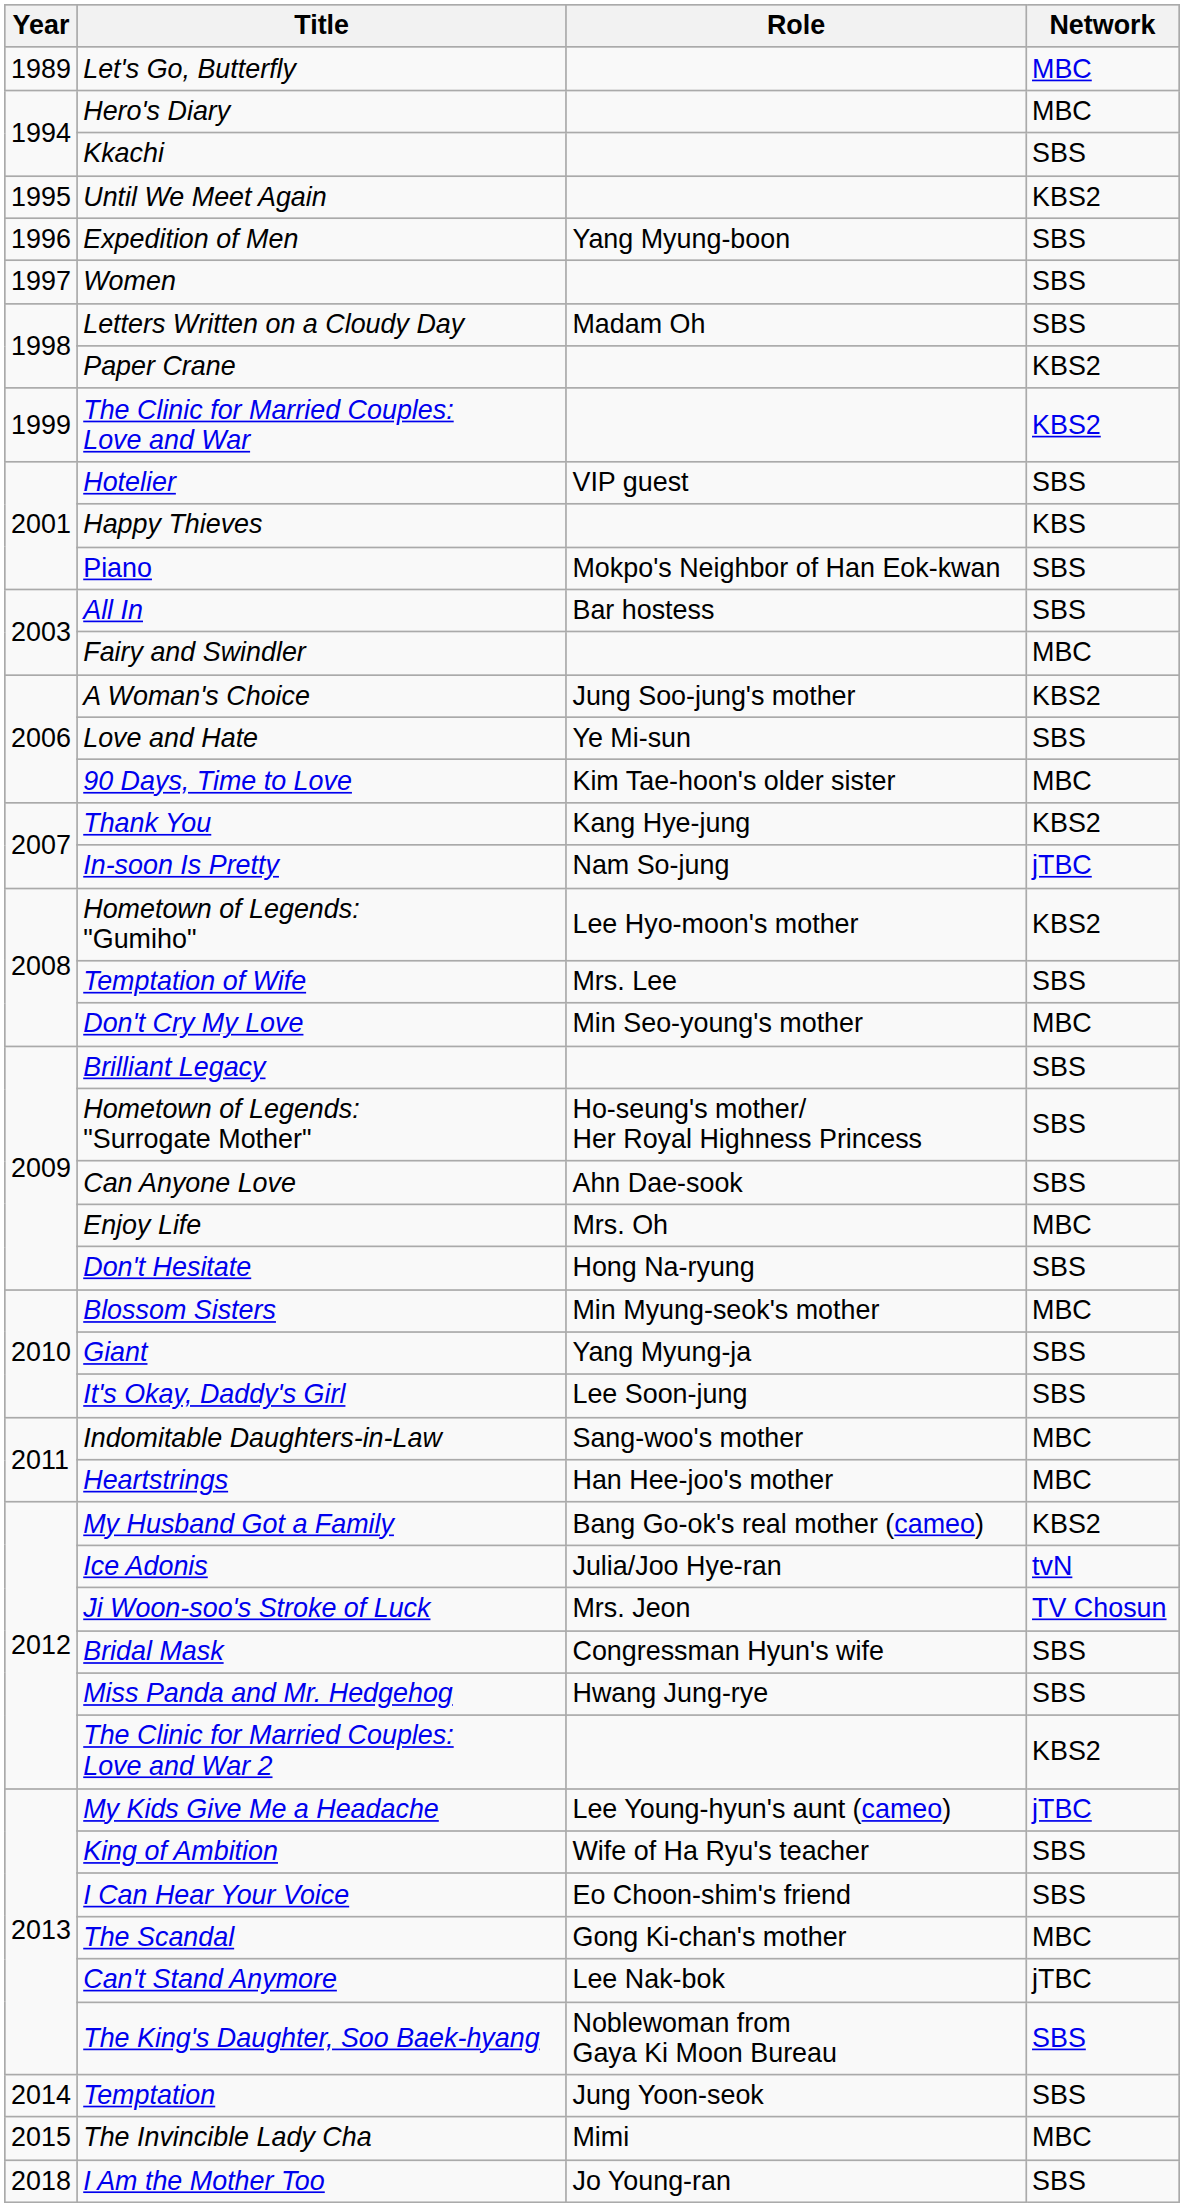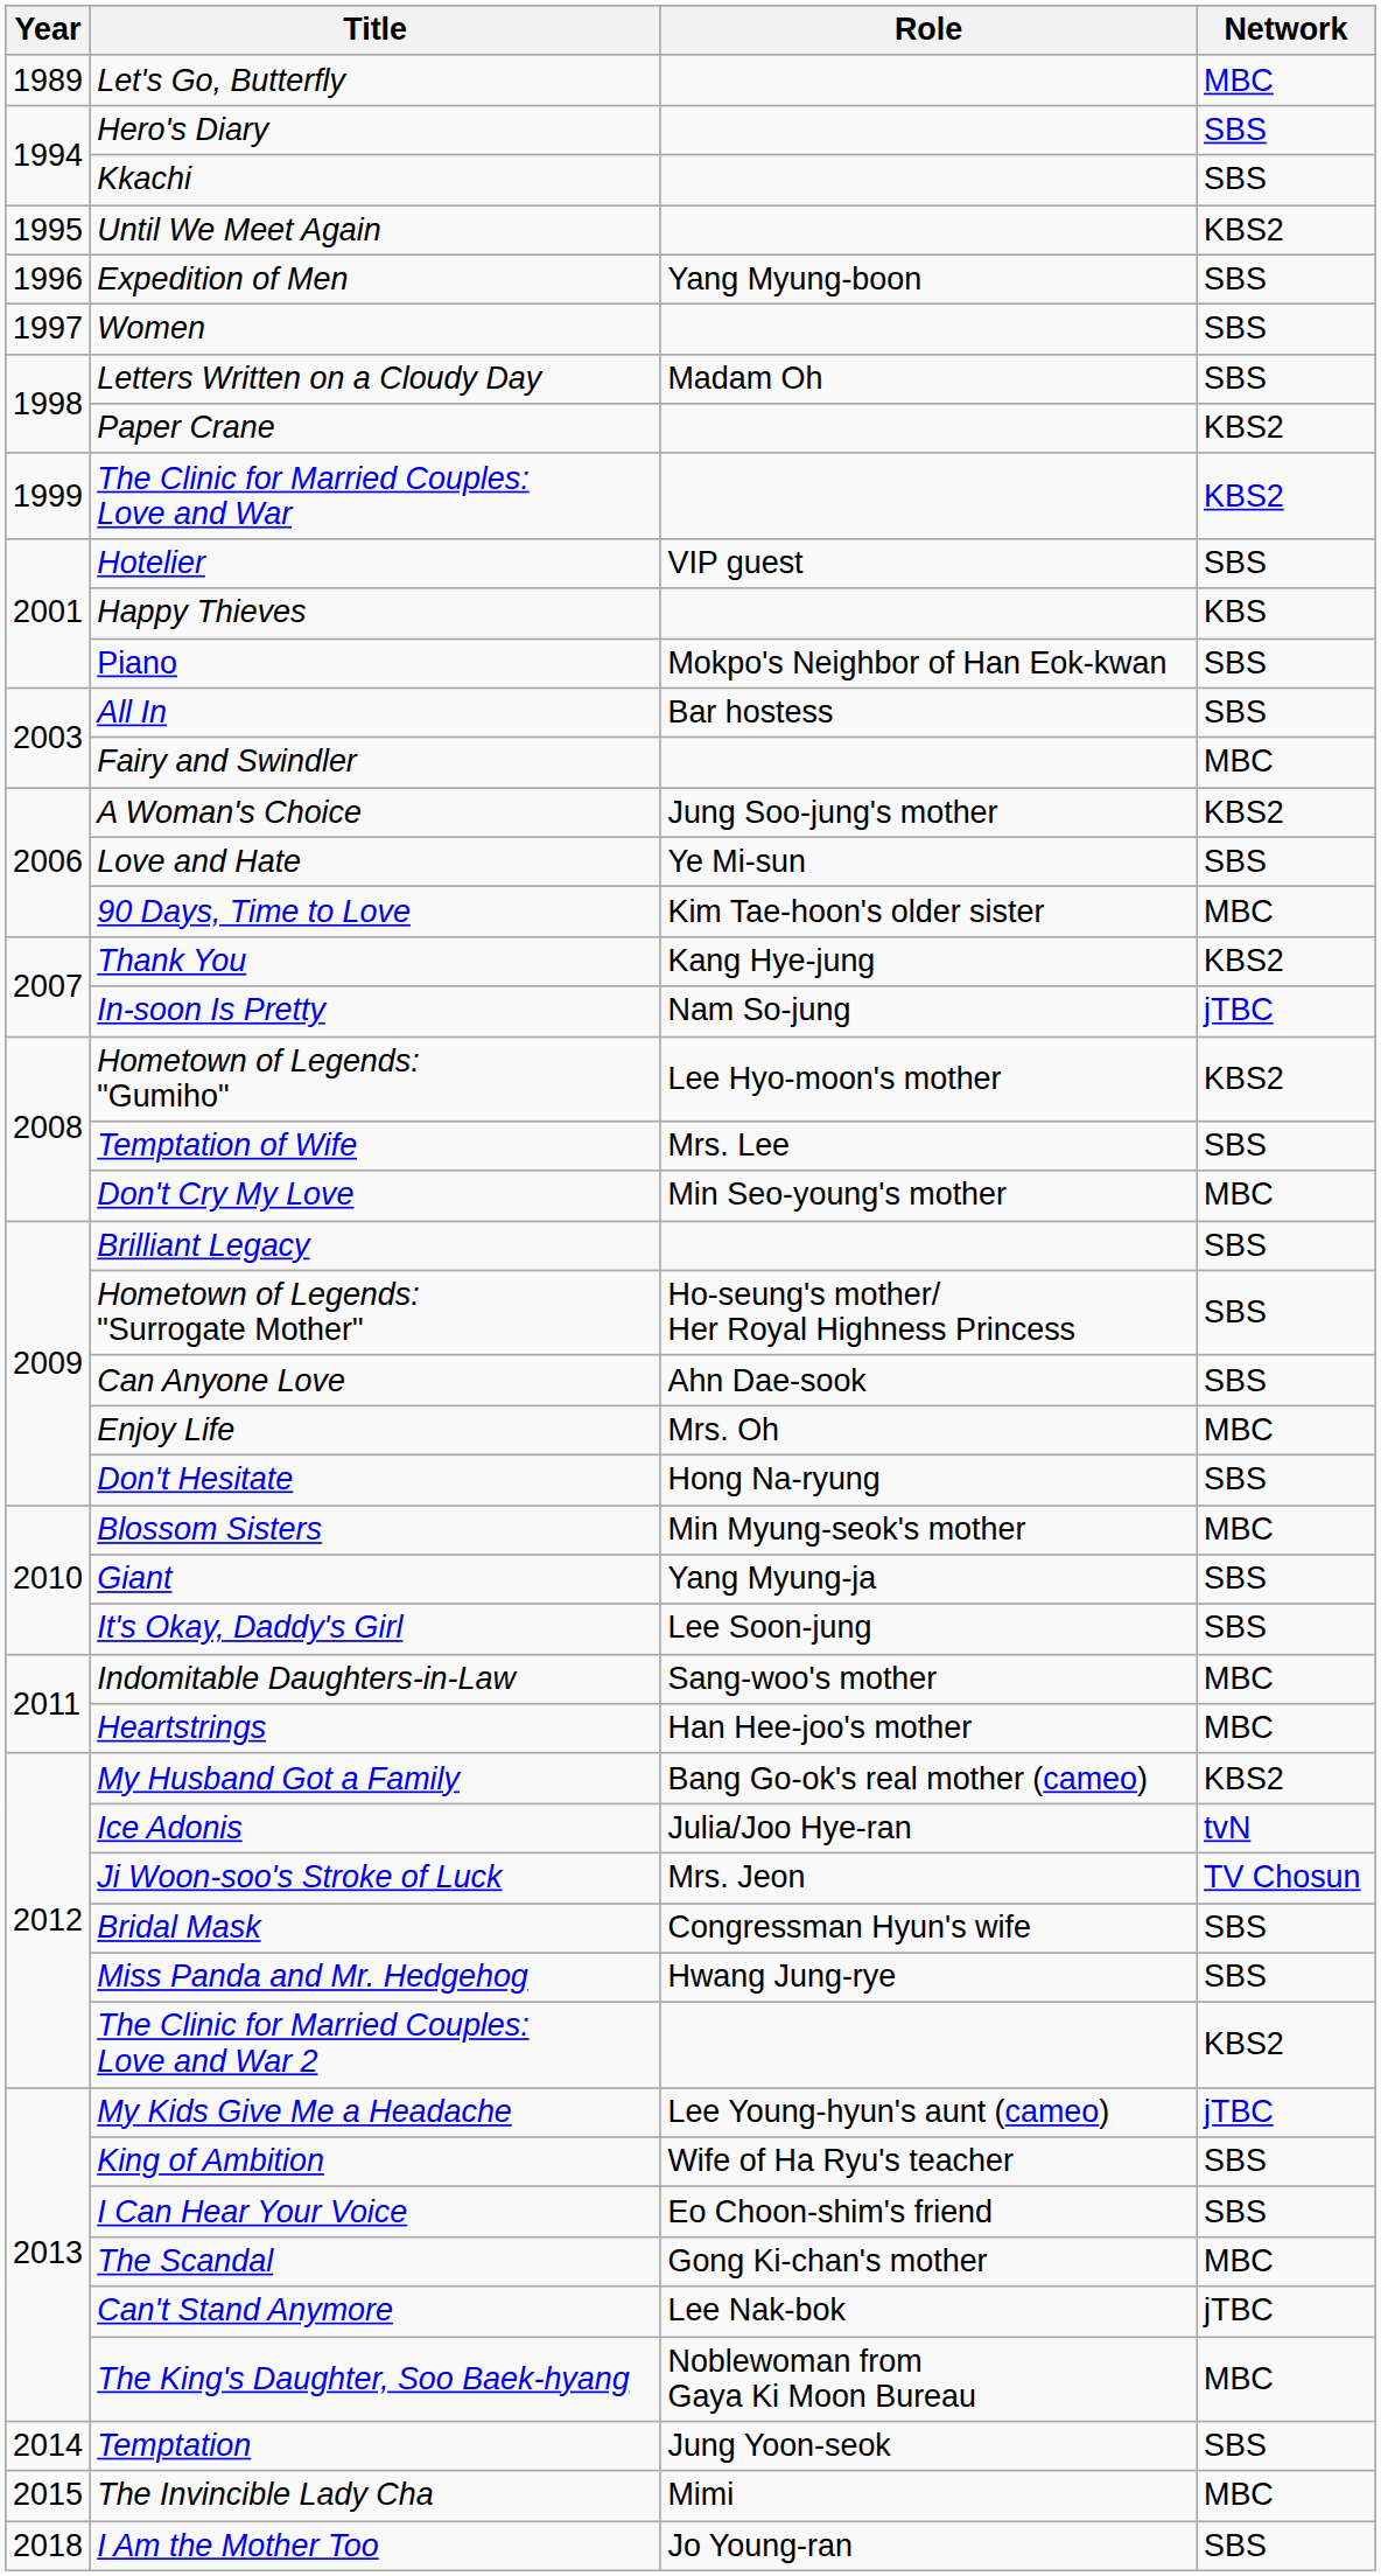 <table class="wikitable" style="width:700px">
 <tr>
 <th width=10>Year</th>
 <th>Title</th>
 <th>Role</th>
 <th>Network</th>
 </tr>
 <tr>
 <td>1989</td>
 <td><em>Let's Go, Butterfly</em></td>
 <td></td>
 <td><a href='#'>MBC</a></td>
 </tr>
 <tr>
 <td rowspan=2>1994</td>
 <td><em>Hero's Diary</em></td>
 <td></td>
-<td>MBC</td>
+<td><a href='#'>SBS</a></td>
 </tr>
 <tr>
 <td><em>Kkachi</em></td>
 <td></td>
 <td>SBS</td>
 </tr>
 <tr>
 <td>1995</td>
 <td><em>Until We Meet Again</em></td>
 <td></td>
 <td>KBS2</td>
 </tr>
 <tr>
 <td>1996</td>
 <td><em>Expedition of Men</em></td>
 <td>Yang Myung-boon</td>
 <td>SBS</td>
 </tr>
 <tr>
 <td>1997</td>
 <td><em>Women</em></td>
 <td></td>
 <td>SBS</td>
 </tr>
 <tr>
 <td rowspan=2>1998</td>
 <td><em>Letters Written on a Cloudy Day</em></td>
 <td>Madam Oh</td>
 <td>SBS</td>
 </tr>
 <tr>
 <td><em>Paper Crane</em></td>
 <td></td>
 <td>KBS2</td>
 </tr>
 <tr>
 <td>1999</td>
 <td><em><a href='#'>The Clinic for Married Couples:<br>Love and War</a></em></td>
 <td></td>
 <td><a href='#'>KBS2</a></td>
 </tr>
 <tr>
 <td rowspan="3">2001</td>
 <td><em><a href='#'>Hotelier</a></em></td>
 <td>VIP guest</td>
 <td>SBS</td>
 </tr>
 <tr>
 <td><em>Happy Thieves</em></td>
 <td></td>
 <td>KBS</td>
 </tr>
 <tr>
 <td><a href='#'>Piano</a></td>
 <td>Mokpo's Neighbor of Han Eok-kwan</td>
 <td>SBS</td>
 </tr>
 <tr>
 <td rowspan=2>2003</td>
 <td><em><a href='#'>All In</a></em></td>
 <td>Bar hostess</td>
 <td>SBS</td>
 </tr>
 <tr>
 <td><em>Fairy and Swindler</em></td>
 <td></td>
 <td>MBC</td>
 </tr>
 <tr>
 <td rowspan=3>2006</td>
 <td><em>A Woman's Choice</em></td>
 <td>Jung Soo-jung's mother</td>
 <td>KBS2</td>
 </tr>
 <tr>
 <td><em>Love and Hate</em></td>
 <td>Ye Mi-sun</td>
 <td>SBS</td>
 </tr>
 <tr>
 <td><em><a href='#'>90 Days, Time to Love</a></em></td>
 <td>Kim Tae-hoon's older sister</td>
 <td>MBC</td>
 </tr>
 <tr>
 <td rowspan=2>2007</td>
 <td><em><a href='#'>Thank You</a></em></td>
 <td>Kang Hye-jung</td>
 <td>KBS2</td>
 </tr>
 <tr>
 <td><em><a href='#'>In-soon Is Pretty</a></em></td>
 <td>Nam So-jung</td>
 <td><a href='#'>jTBC</a></td>
 </tr>
 <tr>
 <td rowspan=3>2008</td>
 <td><em>Hometown of Legends:</em><br>"Gumiho"</td>
 <td>Lee Hyo-moon's mother</td>
 <td>KBS2</td>
 </tr>
 <tr>
 <td><em><a href='#'>Temptation of Wife</a></em></td>
 <td>Mrs. Lee</td>
 <td>SBS</td>
 </tr>
 <tr>
 <td><em><a href='#'>Don't Cry My Love</a></em></td>
 <td>Min Seo-young's mother</td>
 <td>MBC</td>
 </tr>
 <tr>
 <td rowspan=5>2009</td>
 <td><em><a href='#'>Brilliant Legacy</a></em></td>
 <td></td>
 <td>SBS</td>
 </tr>
 <tr>
 <td><em>Hometown of Legends:</em><br>"Surrogate Mother"</td>
 <td>Ho-seung's mother/<br>Her Royal Highness Princess </td>
 <td>SBS</td>
 </tr>
 <tr>
 <td><em>Can Anyone Love</em></td>
 <td>Ahn Dae-sook</td>
 <td>SBS</td>
 </tr>
 <tr>
 <td><em>Enjoy Life</em></td>
 <td>Mrs. Oh</td>
 <td>MBC</td>
 </tr>
 <tr>
 <td><em><a href='#'>Don't Hesitate</a></em></td>
 <td>Hong Na-ryung</td>
 <td>SBS</td>
 </tr>
 <tr>
 <td rowspan=3>2010</td>
 <td><em><a href='#'>Blossom Sisters</a></em></td>
 <td>Min Myung-seok's mother</td>
 <td>MBC</td>
 </tr>
 <tr>
 <td><em><a href='#'>Giant</a></em></td>
 <td>Yang Myung-ja</td>
 <td>SBS</td>
 </tr>
 <tr>
 <td><em><a href='#'>It's Okay, Daddy's Girl</a></em></td>
 <td>Lee Soon-jung</td>
 <td>SBS</td>
 </tr>
 <tr>
 <td rowspan=2>2011</td>
 <td><em>Indomitable Daughters-in-Law</em></td>
 <td>Sang-woo's mother</td>
 <td>MBC</td>
 </tr>
 <tr>
 <td><em><a href='#'>Heartstrings</a></em></td>
 <td>Han Hee-joo's mother</td>
 <td>MBC</td>
 </tr>
 <tr>
 <td rowspan=6>2012</td>
 <td><em><a href='#'>My Husband Got a Family</a></em></td>
 <td>Bang Go-ok's real mother (<a href='#'>cameo</a>)</td>
 <td>KBS2</td>
 </tr>
 <tr>
 <td><em><a href='#'>Ice Adonis</a></em></td>
 <td>Julia/Joo Hye-ran</td>
 <td><a href='#'>tvN</a></td>
 </tr>
 <tr>
 <td><em><a href='#'>Ji Woon-soo's Stroke of Luck</a></em></td>
 <td>Mrs. Jeon</td>
 <td><a href='#'>TV Chosun</a></td>
 </tr>
 <tr>
 <td><em><a href='#'>Bridal Mask</a></em></td>
 <td>Congressman Hyun's wife</td>
 <td>SBS</td>
 </tr>
 <tr>
 <td><em><a href='#'>Miss Panda and Mr. Hedgehog</a></em></td>
 <td>Hwang Jung-rye</td>
 <td>SBS</td>
 </tr>
 <tr>
 <td><em><a href='#'>The Clinic for Married Couples:<br>Love and War 2</a></em></td>
 <td></td>
 <td>KBS2</td>
 </tr>
 <tr>
 <td rowspan=6>2013</td>
 <td><em><a href='#'>My Kids Give Me a Headache</a></em></td>
 <td>Lee Young-hyun's aunt (<a href='#'>cameo</a>)</td>
 <td><a href='#'>jTBC</a></td>
 </tr>
 <tr>
 <td><em><a href='#'>King of Ambition</a></em></td>
 <td>Wife of Ha Ryu's teacher</td>
 <td>SBS</td>
 </tr>
 <tr>
 <td><em><a href='#'>I Can Hear Your Voice</a></em></td>
 <td>Eo Choon-shim's friend</td>
 <td>SBS</td>
 </tr>
 <tr>
 <td><em><a href='#'>The Scandal</a></em></td>
 <td>Gong Ki-chan's mother</td>
 <td>MBC</td>
 </tr>
 <tr>
 <td><em><a href='#'>Can't Stand Anymore</a></em></td>
 <td>Lee Nak-bok</td>
 <td>jTBC</td>
 </tr>
 <tr>
 <td><em><a href='#'>The King's Daughter, Soo Baek-hyang</a></em></td>
 <td>Noblewoman from <br> Gaya Ki Moon Bureau</td>
-<td><a href='#'>SBS</a></td>
+<td>MBC</td>
 </tr>
 <tr>
 <td>2014</td>
 <td><em><a href='#'>Temptation</a></em></td>
 <td>Jung Yoon-seok</td>
 <td>SBS</td>
 </tr>
 <tr>
 <td>2015</td>
 <td><em>The Invincible Lady Cha</em></td>
 <td>Mimi</td>
 <td>MBC</td>
 </tr>
 <tr>
 <td>2018</td>
 <td><em><a href='#'>I Am the Mother Too</a></em></td>
 <td>Jo Young-ran</td>
 <td>SBS</td>
 </tr>
 </table>
